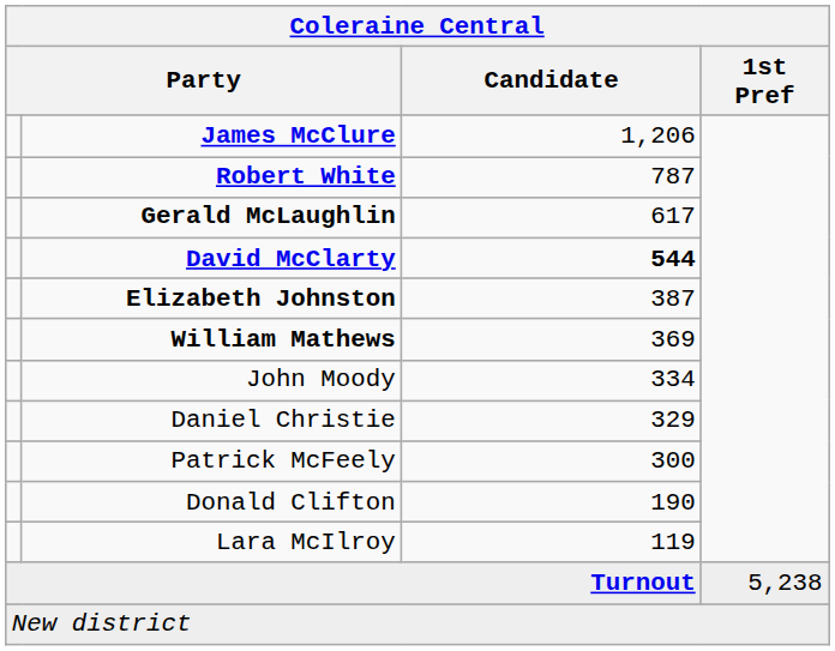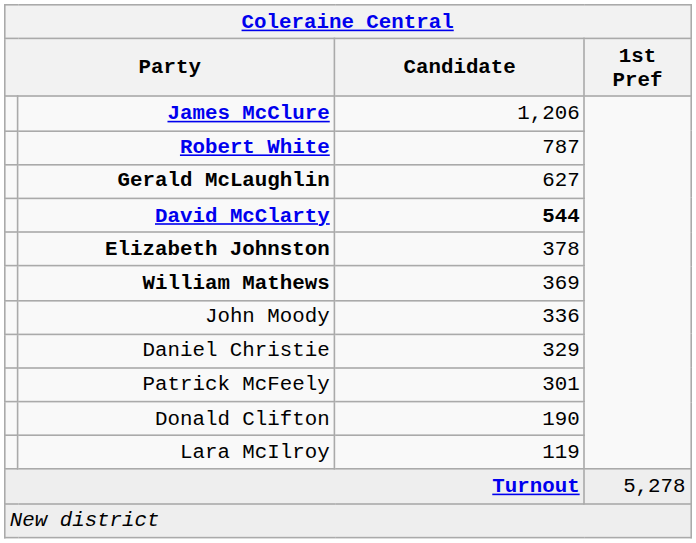 <table class="wikitable">
 <tr>
 <th colspan="4" align="center"><a href='#'>Coleraine Central</a></th>
 </tr>
 <tr>
 <th colspan="2" align="center" width=200>Party</th>
 <th width=150>Candidate</th>
 <th width=60>1st Pref</th>
 </tr>
 <tr>
 <td></td>
 <td align="right"><strong><a href='#'>James McClure</a></strong></td>
 <td align="right">1,206</td>
 </tr>
 <tr>
 <td></td>
 <td align="right"><strong><a href='#'>Robert White</a></strong></td>
 <td align="right">787</td>
 </tr>
 <tr>
 <td></td>
 <td align="right"><strong>Gerald McLaughlin</strong></td>
-<td align="right">617</td>
+<td align="right">627</td>
 </tr>
 <tr>
 <td></td>
 <td align="right"><strong><a href='#'>David McClarty</a></strong></td>
 <td align="right"><strong>544</strong></td>
 </tr>
 <tr>
 <td></td>
 <td align="right"><strong>Elizabeth Johnston</strong></td>
-<td align="right">387</td>
+<td align="right">378</td>
 </tr>
 <tr>
 <td></td>
 <td align="right"><strong>William Mathews</strong></td>
 <td align="right">369</td>
 </tr>
 <tr>
 <td></td>
 <td align="right">John Moody</td>
-<td align="right">334</td>
+<td align="right">336</td>
 </tr>
 <tr>
 <td></td>
 <td align="right">Daniel Christie</td>
 <td align="right">329</td>
 </tr>
 <tr>
 <td></td>
 <td align="right">Patrick McFeely</td>
-<td align="right">300</td>
+<td align="right">301</td>
 </tr>
 <tr>
 <td></td>
 <td align="right">Donald Clifton</td>
 <td align="right">190</td>
 </tr>
 <tr>
 <td></td>
 <td align="right">Lara McIlroy</td>
 <td align="right">119</td>
 </tr>
 <tr bgcolor="EEEEEE">
 <td colspan=3 align="right"><strong><a href='#'>Turnout</a></strong></td>
-<td align="right">5,238</td>
+<td align="right">5,278</td>
 </tr>
 <tr>
 <td colspan=4 bgcolor="EEEEEE"><em>New district</em></td>
 </tr>
 </table>
